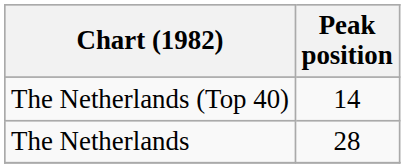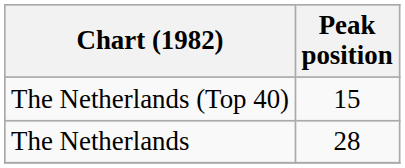 <table class="wikitable">
 <tr>
 <th align="left">Chart (1982)</th>
 <th align="center">Peak<br>position</th>
 </tr>
 <tr>
 <td align="left">The Netherlands (Top 40)</td>
-<td align="center">14</td>
+<td align="center">15</td>
 </tr>
 <tr>
 <td align="left">The Netherlands</td>
 <td align="center">28</td>
 </tr>
 <tr>
 </tr>
 </table>
